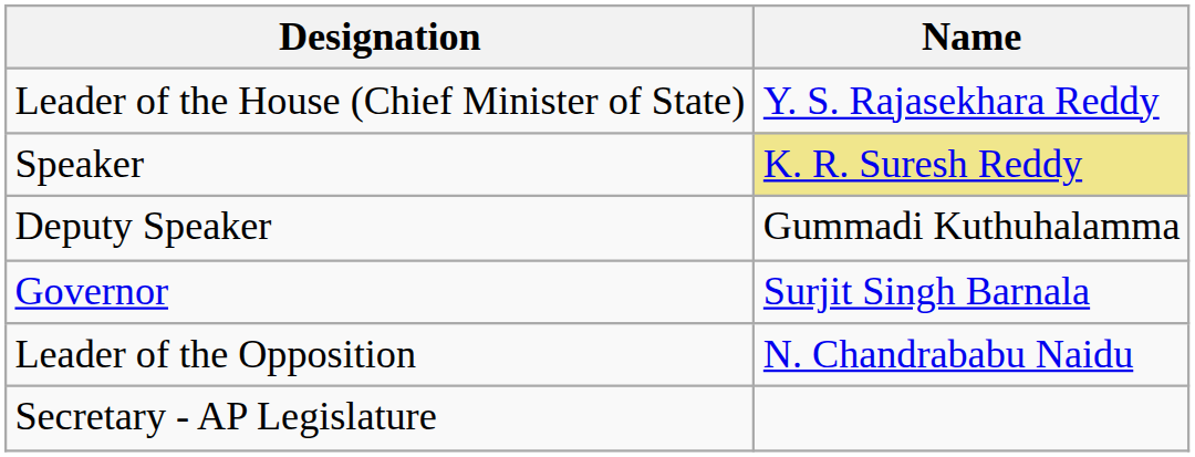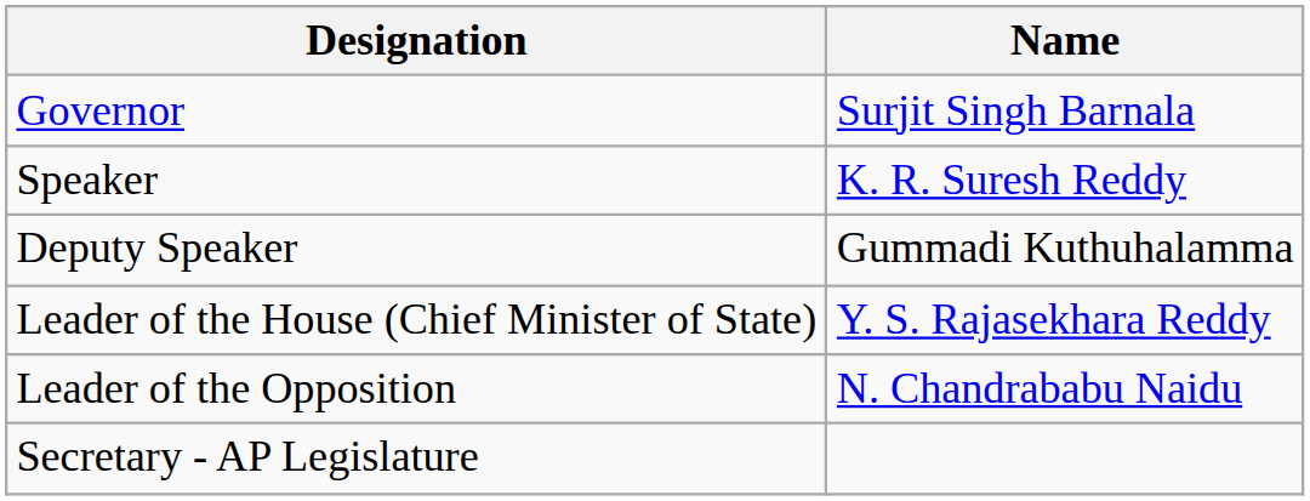 <table class="wikitable">
 <tr>
 <th>Designation</th>
 <th>Name</th>
 </tr>
 <tr>
-<td>Leader of the House (Chief Minister of State)</td>
-<td><a href='#'>Y. S. Rajasekhara Reddy</a></td>
+<td><a href='#'>Governor</a></td>
+<td><a href='#'>Surjit Singh Barnala</a></td>
 </tr>
 <tr>
 <td>Speaker</td>
-<td style="background: khaki;"><a href='#'>K. R. Suresh Reddy</a></td>
+<td><a href='#'>K. R. Suresh Reddy</a></td>
 </tr>
 <tr>
 <td>Deputy Speaker</td>
 <td>Gummadi Kuthuhalamma <br></td>
 </tr>
 <tr>
-<td><a href='#'>Governor</a></td>
-<td><a href='#'>Surjit Singh Barnala</a></td>
+<td>Leader of the House (Chief Minister of State)</td>
+<td><a href='#'>Y. S. Rajasekhara Reddy</a></td>
 </tr>
 <tr>
 <td>Leader of the Opposition</td>
 <td><a href='#'>N. Chandrababu Naidu</a></td>
 </tr>
 <tr>
 <td>Secretary - AP Legislature</td>
 <td></td>
 </tr>
 </table>
